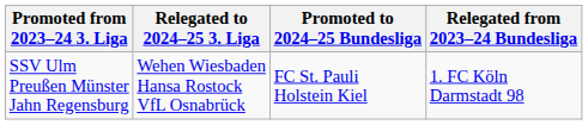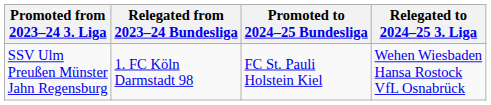 <table class="wikitable">
 <tr>
 <th>Promoted from<br><a href='#'>2023–24 3. Liga</a></th>
+<th>Relegated from<br><a href='#'>2023–24 Bundesliga</a></th>
+<th>Promoted to<br><a href='#'>2024–25 Bundesliga</a></th>
 <th>Relegated to<br><a href='#'>2024–25 3. Liga</a></th>
-<th>Promoted to<br><a href='#'>2024–25 Bundesliga</a></th>
-<th>Relegated from<br><a href='#'>2023–24 Bundesliga</a></th>
 </tr>
 <tr>
 <td><a href='#'>SSV Ulm</a><br><a href='#'>Preußen Münster</a><br><a href='#'>Jahn Regensburg</a></td>
+<td><a href='#'>1. FC Köln</a><br><a href='#'>Darmstadt 98</a></td>
+<td><a href='#'>FC St. Pauli</a><br><a href='#'>Holstein Kiel</a></td>
 <td><a href='#'>Wehen Wiesbaden</a><br><a href='#'>Hansa Rostock</a><br><a href='#'>VfL Osnabrück</a></td>
-<td><a href='#'>FC St. Pauli</a><br><a href='#'>Holstein Kiel</a></td>
-<td><a href='#'>1. FC Köln</a><br><a href='#'>Darmstadt 98</a></td>
 </tr>
 </table>
